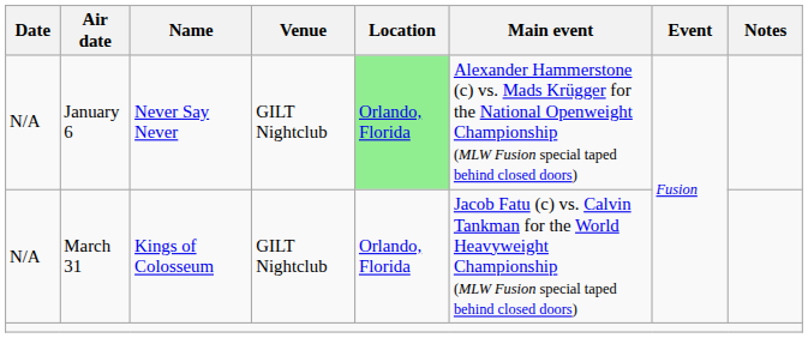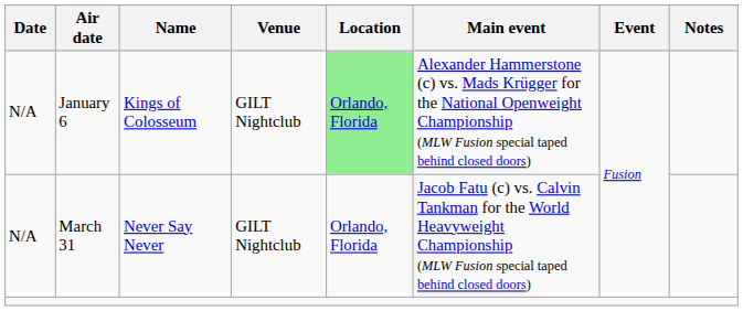 <table class="sortable wikitable succession-box" style="font-size:85%; font-size:85%">
 <tr>
 <th scope="col" width="70">Date</th>
 <th scope="col" width="70">Air date</th>
 <th scope="col" width="200">Name</th>
 <th scope="col" width="150">Venue</th>
 <th scope="col" width="130">Location</th>
 <th scope="col" width="450">Main event</th>
 <th scope="col" width="130">Event</th>
 <th scope="col" width="130">Notes</th>
 </tr>
 <tr>
 <td>N/A</td>
 <td>January 6</td>
-<td><a href='#'>Never Say Never</a></td>
+<td><a href='#'>Kings of Colosseum</a></td>
 <td>GILT Nightclub</td>
 <td style="background: lightgreen;"><a href='#'>Orlando, Florida</a></td>
 <td><a href='#'>Alexander Hammerstone</a> (c) vs. <a href='#'>Mads Krügger</a> for the <a href='#'>National Openweight Championship</a><br><small>(<em>MLW Fusion</em> special taped <a href='#'>behind closed doors</a>)</small></td>
 <td rowspan="2"><small><em><a href='#'>Fusion</a></em></small></td>
 <td></td>
 </tr>
 <tr>
 <td>N/A</td>
 <td>March 31</td>
-<td><a href='#'>Kings of Colosseum</a></td>
+<td><a href='#'>Never Say Never</a></td>
 <td>GILT Nightclub</td>
 <td><a href='#'>Orlando, Florida</a></td>
 <td><a href='#'>Jacob Fatu</a> (c) vs. <a href='#'>Calvin Tankman</a> for the <a href='#'>World Heavyweight Championship</a><small><br>(<em>MLW Fusion</em> special taped <a href='#'>behind closed doors</a>)</small></td>
 <td></td>
 </tr>
 <tr>
 <td colspan="8"></td>
 </tr>
 </table>
